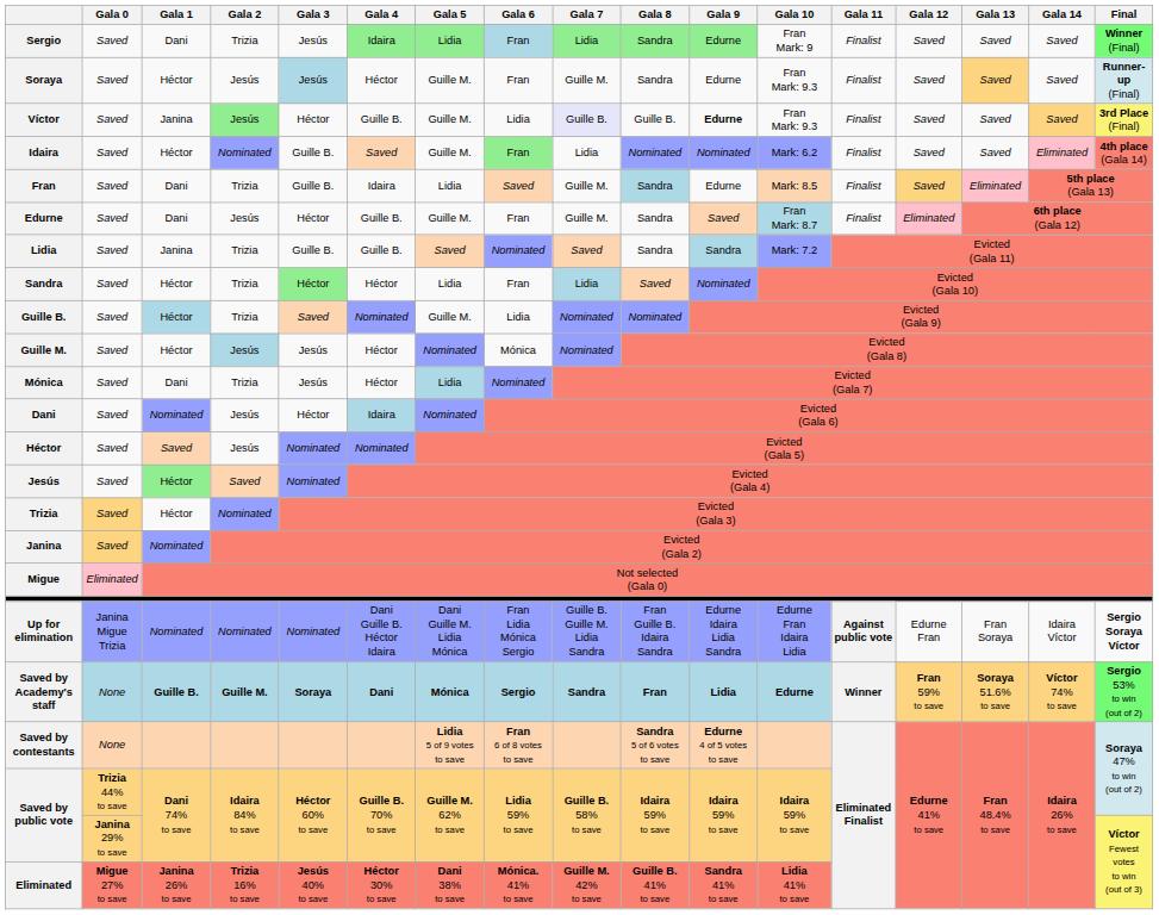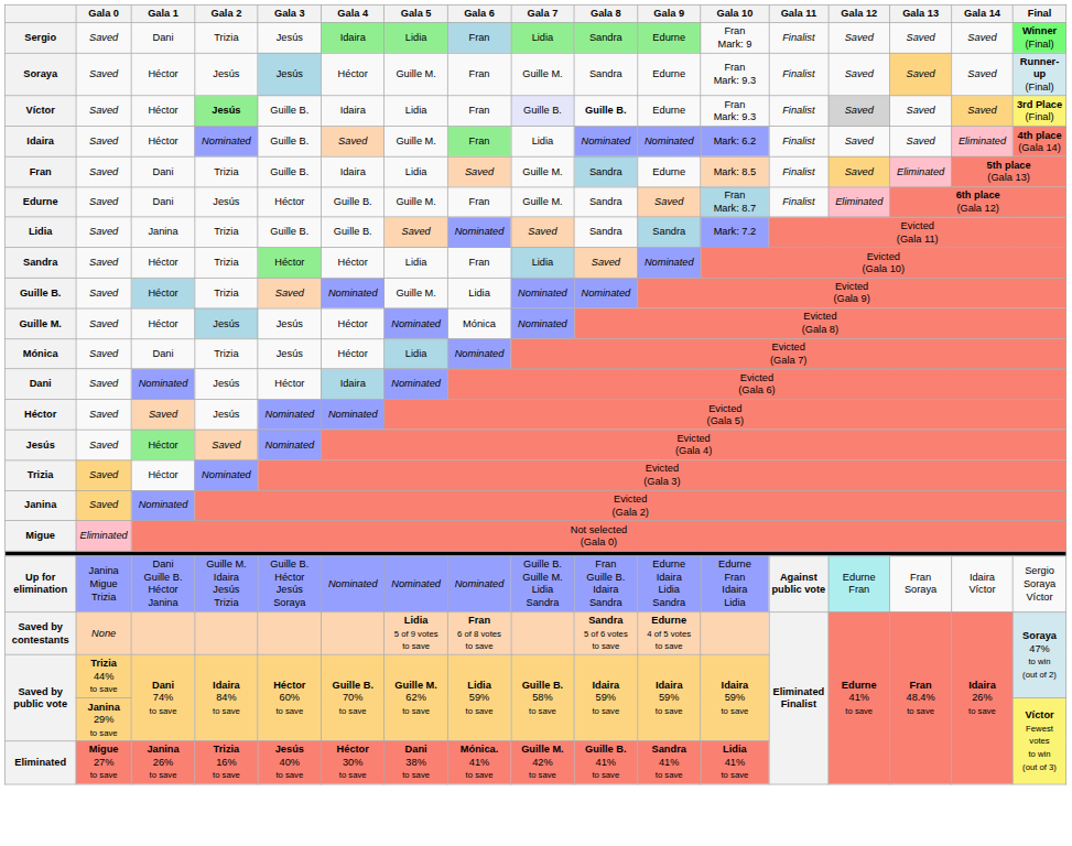 <table class="wikitable" style="text-align:center; font-size:75%; line-height:15px;">
 <tr>
 <th scope="col" style="width: 3%;"></th>
 <th scope="col" style="width: 1%;">Gala 0</th>
 <th scope="col" style="width: 3%;">Gala 1</th>
 <th scope="col" style="width: 3%;">Gala 2</th>
 <th scope="col" style="width: 3%;">Gala 3</th>
 <th scope="col" style="width: 3%;">Gala 4</th>
 <th scope="col" style="width: 3%;">Gala 5</th>
 <th scope="col" style="width: 3%;">Gala 6</th>
 <th scope="col" style="width: 3%;">Gala 7</th>
 <th scope="col" style="width: 3%;">Gala 8</th>
 <th style="width: 3%;">Gala 9</th>
 <th style="width: 5%;">Gala 10</th>
 <th style="width: 1%;">Gala 11</th>
 <th style="width: 3%;">Gala 12</th>
 <th style="width: 3%;">Gala 13</th>
 <th style="width: 3%;">Gala 14</th>
 <th style="width: 3%;">Final</th>
 </tr>
 <tr>
 <th scope="row">Sergio</th>
 <td><em>Saved</em></td>
 <td>Dani</td>
 <td>Trizia</td>
 <td>Jesús</td>
 <td bgcolor="lightgreen">Idaira</td>
 <td bgcolor="lightgreen">Lidia</td>
 <td bgcolor="lightblue">Fran</td>
 <td bgcolor="lightgreen">Lidia</td>
 <td bgcolor="lightgreen">Sandra</td>
 <td bgcolor="lightgreen">Edurne</td>
 <td>Fran<br><span>Mark: 9</span></td>
 <td><em>Finalist</em></td>
 <td><em>Saved</em></td>
 <td><em>Saved</em></td>
 <td><em>Saved</em></td>
 <td style="background-color: rgb(115, 251, 118);"><strong>Winner</strong><br>(Final)</td>
 </tr>
 <tr>
 <th scope="row">Soraya</th>
 <td><em>Saved</em></td>
 <td>Héctor</td>
 <td>Jesús</td>
 <td bgcolor="lightblue">Jesús</td>
 <td>Héctor</td>
 <td>Guille M.</td>
 <td>Fran</td>
 <td>Guille M.</td>
 <td>Sandra</td>
 <td>Edurne</td>
 <td>Fran<br><span>Mark: 9.3</span></td>
 <td><em>Finalist</em></td>
 <td><em>Saved</em></td>
 <td bgcolor="#fdd581"><em>Saved</em></td>
 <td><em>Saved</em></td>
 <td style="background-color: rgb(209, 232, 239);"><span><strong>Runner-up</strong><br>(Final)</span></td>
 </tr>
 <tr>
 <th scope="row">Víctor</th>
 <td><em>Saved</em></td>
-<td>Janina</td>
-<td bgcolor="lightgreen">Jesús</td>
 <td>Héctor</td>
+<td bgcolor="lightgreen"><strong>Jesús</strong></td>
 <td>Guille B.</td>
-<td>Guille M.</td>
+<td>Idaira</td>
 <td>Lidia</td>
+<td>Fran</td>
 <td style="background: lavender;">Guille B.</td>
-<td>Guille B.</td>
-<td><strong>Edurne</strong></td>
+<td><strong>Guille B.</strong></td>
+<td>Edurne</td>
 <td>Fran<br><span>Mark: 9.3</span></td>
 <td><em>Finalist</em></td>
-<td><em>Saved</em></td>
+<td style="background: lightgrey;"><em>Saved</em></td>
 <td><em>Saved</em></td>
 <td bgcolor="#fdd581"><em>Saved</em></td>
 <td style="background-color: rgb(251, 243, 115);"><span><strong>3rd Place</strong><br>(Final)</span></td>
 </tr>
 <tr>
 <th scope="row">Idaira</th>
 <td><em>Saved</em></td>
 <td>Héctor</td>
 <td style="background: rgb(149, 159, 253) none repeat scroll 0% 0%;"><em>Nominated</em></td>
 <td>Guille B.</td>
 <td bgcolor="#fdd5b1"><em>Saved</em></td>
 <td>Guille M.</td>
 <td bgcolor="lightgreen">Fran</td>
 <td>Lidia</td>
 <td style="background: rgb(149, 159, 253) none repeat scroll 0% 0%;"><em>Nominated</em></td>
 <td style="background: rgb(149, 159, 253) none repeat scroll 0% 0%;"><em>Nominated</em></td>
 <td style="background: rgb(149, 159, 253) none repeat scroll 0% 0%;"><span>Mark: 6.2</span></td>
 <td><em>Finalist</em></td>
 <td><em>Saved</em></td>
 <td><em>Saved</em></td>
 <td style="background: pink none repeat scroll 0% 0%;"><em>Eliminated</em></td>
 <td style="background-color: salmon;"><strong>4th place</strong><br>(Gala 14)</td>
 </tr>
 <tr>
 <th scope="row">Fran</th>
 <td><em>Saved</em></td>
 <td>Dani</td>
 <td>Trizia</td>
 <td>Guille B.</td>
 <td>Idaira</td>
 <td>Lidia</td>
 <td bgcolor="#fdd5b1"><em>Saved</em></td>
 <td>Guille M.</td>
 <td bgcolor="lightblue">Sandra</td>
 <td>Edurne</td>
 <td bgcolor="#fdd5b1"><span>Mark: 8.5</span></td>
 <td><em>Finalist</em></td>
 <td bgcolor="#fdd581"><em>Saved</em></td>
 <td style="background: pink none repeat scroll 0% 0%;"><em>Eliminated</em></td>
 <td colspan="2" style="background-color: salmon;"><strong>5th place</strong><br>(Gala 13)</td>
 </tr>
 <tr>
 <th scope="row">Edurne</th>
 <td><em>Saved</em></td>
 <td>Dani</td>
 <td>Jesús</td>
 <td>Héctor</td>
 <td>Guille B.</td>
 <td>Guille M.</td>
 <td>Fran</td>
 <td>Guille M.</td>
 <td>Sandra</td>
 <td bgcolor="#fdd5b1"><em>Saved</em></td>
 <td bgcolor="lightblue">Fran<br><span>Mark: 8.7</span></td>
 <td><em>Finalist</em></td>
 <td style="background: pink none repeat scroll 0% 0%;"><em>Eliminated</em></td>
 <td colspan="3" style="background-color: salmon;"><strong>6th place</strong><br>(Gala 12)</td>
 </tr>
 <tr>
 <th scope="row">Lidia</th>
 <td><em>Saved</em></td>
 <td>Janina</td>
 <td>Trizia</td>
 <td>Guille B.</td>
 <td>Guille B.</td>
 <td bgcolor="#fdd5b1"><em>Saved</em></td>
 <td style="background: rgb(149, 159, 253) none repeat scroll 0% 0%;"><em>Nominated</em></td>
 <td bgcolor="#fdd5b1"><em>Saved</em></td>
 <td>Sandra</td>
 <td bgcolor="lightblue">Sandra</td>
 <td style="background: rgb(149, 159, 253) none repeat scroll 0% 0%;"><span>Mark: 7.2</span></td>
 <td colspan="5" style="background-color: salmon;">Evicted<br>(Gala 11)</td>
 </tr>
 <tr>
 <th scope="row">Sandra</th>
 <td><em>Saved</em></td>
 <td>Héctor</td>
 <td>Trizia</td>
 <td bgcolor="lightgreen">Héctor</td>
 <td>Héctor</td>
 <td>Lidia</td>
 <td>Fran</td>
 <td bgcolor="lightblue">Lidia</td>
 <td bgcolor="#fdd5b1"><em>Saved</em></td>
 <td style="background: rgb(149, 159, 253) none repeat scroll 0% 0%;"><em>Nominated</em></td>
 <td colspan="6" style="background-color: salmon;">Evicted<br>(Gala 10)</td>
 </tr>
 <tr>
 <th scope="row">Guille B.</th>
 <td><em>Saved</em></td>
 <td bgcolor="lightblue">Héctor</td>
 <td>Trizia</td>
 <td bgcolor="#fdd5b1"><em>Saved</em></td>
 <td style="background: rgb(149, 159, 253) none repeat scroll 0% 0%;"><em>Nominated</em></td>
 <td>Guille M.</td>
 <td>Lidia</td>
 <td style="background: rgb(149, 159, 253) none repeat scroll 0% 0%;"><em>Nominated</em></td>
 <td style="background: rgb(149, 159, 253) none repeat scroll 0% 0%;"><em>Nominated</em></td>
 <td colspan="7" style="background-color: salmon;">Evicted<br>(Gala 9)</td>
 </tr>
 <tr>
 <th scope="row">Guille M.</th>
 <td><em>Saved</em></td>
 <td>Héctor</td>
 <td bgcolor="lightblue">Jesús</td>
 <td>Jesús</td>
 <td>Héctor</td>
 <td style="background: rgb(149, 159, 253) none repeat scroll 0% 0%;"><em>Nominated</em></td>
 <td>Mónica</td>
 <td style="background: rgb(149, 159, 253) none repeat scroll 0% 0%;"><em>Nominated</em></td>
 <td colspan="8" style="background-color: salmon;">Evicted<br>(Gala 8)</td>
 </tr>
 <tr>
 <th scope="row">Mónica</th>
 <td><em>Saved</em></td>
 <td>Dani</td>
 <td>Trizia</td>
 <td>Jesús</td>
 <td>Héctor</td>
 <td bgcolor="lightblue">Lidia</td>
 <td style="background: rgb(149, 159, 253) none repeat scroll 0% 0%;"><em>Nominated</em></td>
 <td colspan="9" style="background-color: salmon;">Evicted<br>(Gala 7)</td>
 </tr>
 <tr>
 <th scope="row">Dani</th>
 <td><em>Saved</em></td>
 <td style="background: rgb(149, 159, 253) none repeat scroll 0% 0%;"><em>Nominated</em></td>
 <td>Jesús</td>
 <td>Héctor</td>
 <td bgcolor="lightblue">Idaira</td>
 <td style="background: rgb(149, 159, 253) none repeat scroll 0% 0%;"><em>Nominated</em></td>
 <td colspan="10" style="background-color: salmon;">Evicted<br>(Gala 6)</td>
 </tr>
 <tr>
 <th scope="row">Héctor</th>
 <td><em>Saved</em></td>
 <td bgcolor="#fdd5b1"><em>Saved</em></td>
 <td>Jesús</td>
 <td style="background: rgb(149, 159, 253) none repeat scroll 0% 0%;"><em>Nominated</em></td>
 <td style="background: rgb(149, 159, 253) none repeat scroll 0% 0%;"><em>Nominated</em></td>
 <td colspan="11" style="background-color: salmon;">Evicted<br>(Gala 5)</td>
 </tr>
 <tr>
 <th scope="row">Jesús</th>
 <td><em>Saved</em></td>
 <td bgcolor="lightgreen">Héctor</td>
 <td bgcolor="#fdd5b1"><em>Saved</em></td>
 <td style="background: rgb(149, 159, 253) none repeat scroll 0% 0%;"><em>Nominated</em></td>
 <td colspan="12" style="background-color: salmon;">Evicted<br>(Gala 4)</td>
 </tr>
 <tr>
 <th scope="row">Trizia</th>
 <td bgcolor="#fdd581"><em>Saved</em></td>
 <td>Héctor</td>
 <td style="background: rgb(149, 159, 253) none repeat scroll 0% 0%;"><em>Nominated</em></td>
 <td colspan="13" style="background: salmon none repeat scroll 0% 0%;">Evicted<br>(Gala 3)</td>
 </tr>
 <tr>
 <th scope="row">Janina</th>
 <td bgcolor="#fdd581"><em>Saved</em></td>
 <td style="background: rgb(149, 159, 253) none repeat scroll 0% 0%;"><em>Nominated</em></td>
 <td colspan="14" style="background: salmon none repeat scroll 0% 0%;">Evicted<br>(Gala 2)</td>
 </tr>
 <tr>
 <th scope="row">Migue</th>
 <td style="background: pink none repeat scroll 0% 0%;"><em>Eliminated</em></td>
 <td colspan="15" style="background: salmon none repeat scroll 0% 0%;">Not selected<br>(Gala 0)</td>
 </tr>
 <tr>
 <th colspan="17" style="background-color: black;"></th>
 </tr>
 <tr>
 <th scope="row">Up for<br>elimination</th>
 <td style="background: rgb(149, 159, 253) none repeat scroll 0% 0%;">Janina<br>Migue<br>Trizia</td>
+<td style="background: rgb(149, 159, 253) none repeat scroll 0% 0%;">Dani<br>Guille B.<br>Héctor<br>Janina</td>
+<td style="background: rgb(149, 159, 253) none repeat scroll 0% 0%;">Guille M.<br>Idaira<br>Jesús<br>Trizia</td>
+<td style="background: rgb(149, 159, 253) none repeat scroll 0% 0%;">Guille B.<br>Héctor<br>Jesús<br>Soraya</td>
 <td style="background: rgb(149, 159, 253) none repeat scroll 0% 0%;"><em>Nominated</em></td>
 <td style="background: rgb(149, 159, 253) none repeat scroll 0% 0%;"><em>Nominated</em></td>
 <td style="background: rgb(149, 159, 253) none repeat scroll 0% 0%;"><em>Nominated</em></td>
-<td style="background: rgb(149, 159, 253) none repeat scroll 0% 0%;">Dani<br>Guille B.<br>Héctor<br>Idaira</td>
-<td style="background: rgb(149, 159, 253) none repeat scroll 0% 0%;">Dani<br>Guille M.<br>Lidia<br>Mónica</td>
-<td style="background: rgb(149, 159, 253) none repeat scroll 0% 0%;">Fran<br>Lidia<br>Mónica<br>Sergio</td>
 <td style="background: rgb(149, 159, 253) none repeat scroll 0% 0%;">Guille B.<br>Guille M.<br>Lidia<br>Sandra</td>
 <td style="background: rgb(149, 159, 253) none repeat scroll 0% 0%;">Fran<br>Guille B.<br>Idaira<br>Sandra</td>
 <td style="background: rgb(149, 159, 253) none repeat scroll 0% 0%;">Edurne<br>Idaira<br>Lidia<br>Sandra</td>
 <td style="background: rgb(149, 159, 253) none repeat scroll 0% 0%;">Edurne<br>Fran<br>Idaira<br>Lidia</td>
 <th>Against<br>public vote</th>
-<td>Edurne<br>Fran</td>
+<td style="background: paleturquoise;">Edurne<br>Fran</td>
 <td>Fran<br>Soraya</td>
 <td>Idaira<br>Víctor</td>
-<td><strong>Sergio<br>Soraya<br>Víctor</strong></td>
-</tr>
-<tr>
-<th scope="row">Saved by<br>Academy's staff</th>
-<td style="background-color: lightblue;"><em>None</em></td>
-<td style="background-color: lightblue;"><strong>Guille B.</strong></td>
-<td style="background-color: lightblue;"><strong>Guille M.</strong></td>
-<td style="background-color: lightblue;"><strong>Soraya</strong></td>
-<td style="background-color: lightblue;"><strong>Dani</strong></td>
-<td style="background-color: lightblue;"><strong>Mónica</strong></td>
-<td style="background-color: lightblue;"><strong>Sergio</strong></td>
-<td style="background-color: lightblue;"><strong>Sandra</strong></td>
-<td style="background-color: lightblue;"><strong>Fran</strong></td>
-<td style="background-color: lightblue;"><strong>Lidia</strong></td>
-<td style="background-color: lightblue;"><strong>Edurne</strong></td>
-<th>Winner</th>
-<td style="background-color: rgb(253, 213, 129);"><strong>Fran</strong><br>59%<br><small>to save</small></td>
-<td style="background-color: rgb(253, 213, 129);"><strong>Soraya</strong><br>51.6%<br><small>to save</small></td>
-<td style="background-color: rgb(253, 213, 129);"><strong>Víctor</strong><br>74%<br><small>to save</small></td>
-<td style="background: rgb(115, 251, 118) none repeat scroll 0% 0%;"><strong>Sergio</strong><br>53%<br><small>to win<br>(out of 2)</small></td>
+<td>Sergio<br>Soraya<br>Víctor</td>
 </tr>
 <tr>
 <th scope="row">Saved by<br>contestants</th>
 <td style="background-color: rgb(253, 213, 177);"><em>None</em></td>
 <td style="background-color: rgb(253, 213, 177);"></td>
 <td style="background-color: rgb(253, 213, 177);"></td>
 <td style="background-color: rgb(253, 213, 177);"></td>
 <td style="background-color: rgb(253, 213, 177);"></td>
 <td style="background-color: rgb(253, 213, 177);"><strong>Lidia</strong><br><small>5 of 9 votes</small><br><small>to save </small></td>
 <td style="background-color: rgb(253, 213, 177);"><strong>Fran</strong><br><small>6 of 8 votes</small><br><small>to save </small></td>
 <td style="background-color: rgb(253, 213, 177);"></td>
 <td style="background-color: rgb(253, 213, 177);"><strong>Sandra</strong><br><small>5 of 6 votes</small><br><small>to save </small></td>
 <td style="background-color: rgb(253, 213, 177);"><strong>Edurne</strong><br><small>4 of 5 votes</small><br><small>to save </small></td>
 <td style="background-color: rgb(253, 213, 177);"></td>
 <th rowspan="4">Eliminated<br>Finalist</th>
 <td rowspan=4 style="background:salmon;"><strong>Edurne</strong><br>41%<br><small>to save</small></td>
 <td rowspan=4 style="background:salmon;"><strong>Fran</strong><br>48.4%<br><small>to save</small></td>
 <td rowspan=4 style="background:salmon;"><strong>Idaira</strong><br>26%<br><small>to save</small></td>
 <td rowspan="2" style="background: rgb(209, 232, 239) none repeat scroll 0% 0%;"><strong>Soraya</strong><br>47%<br><small>to win<br>(out of 2)</small></td>
 </tr>
 <tr>
 <th rowspan=2 scope="row">Saved by<br>public vote</th>
 <td style="background-color: rgb(253, 213, 129);"><strong>Trizia</strong><br>44%<br><small>to save</small></td>
 <td rowspan=2 style="background-color: rgb(253, 213, 129);"><strong>Dani</strong><br>74%<br><small>to save</small></td>
 <td rowspan=2 style="background-color: rgb(253, 213, 129);"><strong>Idaira</strong><br>84%<br><small>to save</small></td>
 <td rowspan=2 style="background-color: rgb(253, 213, 129);"><strong>Héctor</strong><br>60%<br><small>to save</small></td>
 <td rowspan=2 style="background-color: rgb(253, 213, 129);"><strong>Guille B.</strong><br>70%<br><small>to save</small></td>
 <td rowspan=2 style="background-color: rgb(253, 213, 129);"><strong>Guille M.</strong><br>62%<br><small>to save</small></td>
 <td rowspan=2 style="background-color: rgb(253, 213, 129);"><strong>Lidia</strong><br>59%<br><small>to save</small></td>
 <td rowspan=2 style="background-color: rgb(253, 213, 129);"><strong>Guille B.</strong><br>58%<br><small>to save</small></td>
 <td rowspan=2 style="background-color: rgb(253, 213, 129);"><strong>Idaira</strong><br>59%<br><small>to save</small></td>
 <td rowspan=2 style="background-color: rgb(253, 213, 129);"><strong>Idaira</strong><br>59%<br><small>to save</small></td>
 <td rowspan=2 style="background-color: rgb(253, 213, 129);"><strong>Idaira</strong><br>59%<br><small>to save</small></td>
 </tr>
 <tr>
 <td style="background-color: rgb(253, 213, 129);"><strong>Janina</strong><br>29%<br><small>to save</small></td>
 <td rowspan="2" style="background: rgb(251, 243, 115) none repeat scroll 0% 0%;"><span><strong>Víctor</strong><br><small>Fewest votes<br>to win<br>(out of 3)</small></span></td>
 </tr>
 <tr>
 <th scope="row">Eliminated</th>
 <td style="background:salmon;"><strong>Migue</strong><br>27%<br><small>to save</small></td>
 <td style="background:salmon;"><strong>Janina</strong><br>26%<br><small>to save</small></td>
 <td style="background:salmon;"><strong>Trizia</strong><br>16%<br><small>to save</small></td>
 <td style="background:salmon;"><strong>Jesús</strong><br>40%<br><small>to save</small></td>
 <td style="background:salmon;"><strong>Héctor</strong><br>30%<br><small>to save</small></td>
 <td style="background:salmon;"><strong>Dani</strong><br>38%<br><small>to save</small></td>
 <td style="background:salmon;"><strong>Mónica.</strong><br>41%<br><small>to save</small></td>
 <td style="background:salmon;"><strong>Guille M.</strong><br>42%<br><small>to save</small></td>
 <td style="background:salmon;"><strong>Guille B.</strong><br>41%<br><small>to save</small></td>
 <td style="background:salmon;"><strong>Sandra</strong><br>41%<br><small>to save</small></td>
 <td style="background:salmon;"><strong>Lidia</strong><br>41%<br><small>to save</small></td>
 </tr>
 </table>
